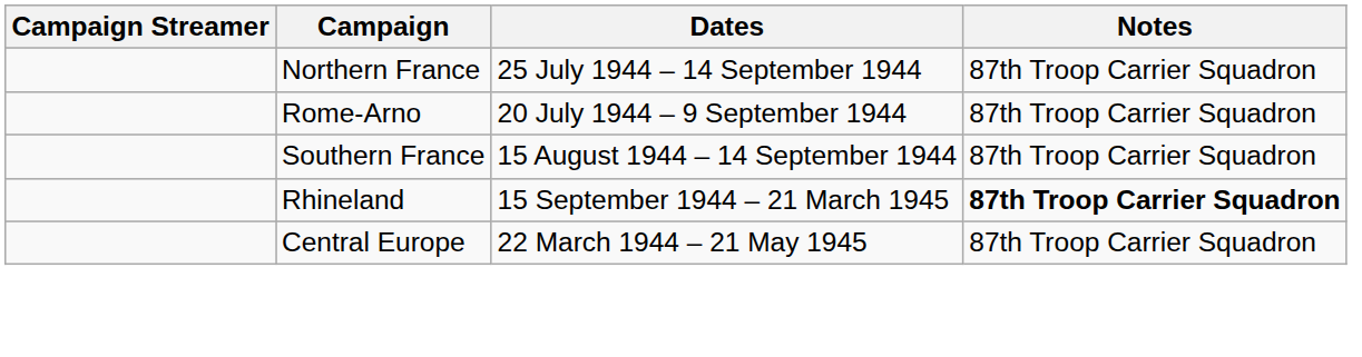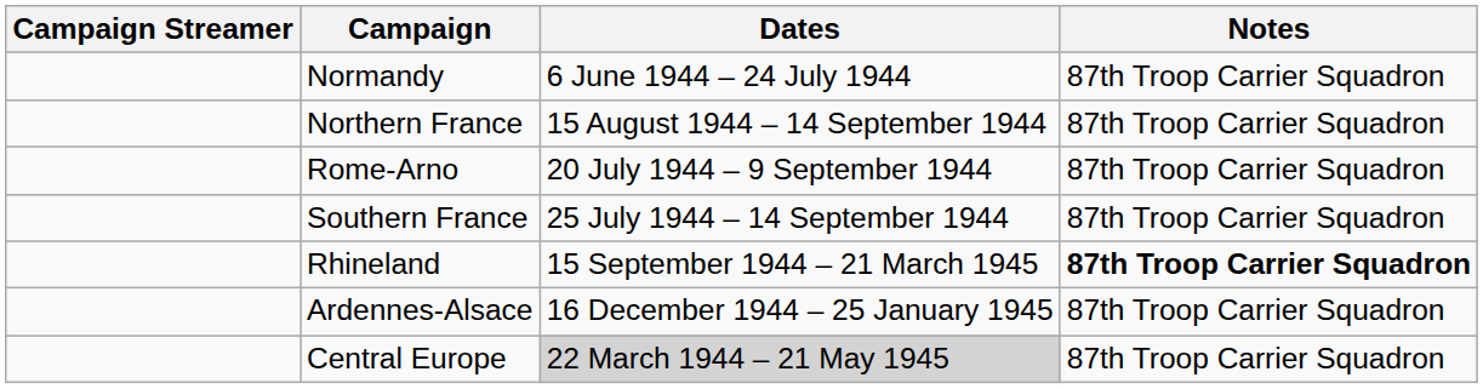 <table class="wikitable">
 <tr style="background:#efefef;">
 <th>Campaign Streamer</th>
 <th>Campaign</th>
 <th>Dates</th>
 <th>Notes</th>
 </tr>
 <tr>
 <td></td>
+<td>Normandy</td>
+<td>6 June 1944 – 24 July 1944</td>
+<td>87th Troop Carrier Squadron</td>
+</tr>
+<tr>
+<td></td>
 <td>Northern France</td>
-<td>25 July 1944 – 14 September 1944</td>
+<td>15 August 1944 – 14 September 1944</td>
 <td>87th Troop Carrier Squadron</td>
 </tr>
 <tr>
 <td></td>
 <td>Rome-Arno</td>
 <td>20 July 1944 – 9 September 1944</td>
 <td>87th Troop Carrier Squadron</td>
 </tr>
 <tr>
 <td></td>
 <td>Southern France</td>
-<td>15 August 1944 – 14 September 1944</td>
+<td>25 July 1944 – 14 September 1944</td>
 <td>87th Troop Carrier Squadron</td>
 </tr>
 <tr>
 <td></td>
 <td>Rhineland</td>
 <td>15 September 1944 – 21 March 1945</td>
 <td><strong>87th Troop Carrier Squadron</strong></td>
 </tr>
 <tr>
 <td></td>
+<td>Ardennes-Alsace</td>
+<td>16 December 1944 – 25 January 1945</td>
+<td>87th Troop Carrier Squadron</td>
+</tr>
+<tr>
+<td></td>
 <td>Central Europe</td>
-<td>22 March 1944 – 21 May 1945</td>
+<td style="background: lightgrey;">22 March 1944 – 21 May 1945</td>
 <td>87th Troop Carrier Squadron</td>
 </tr>
 </table>
